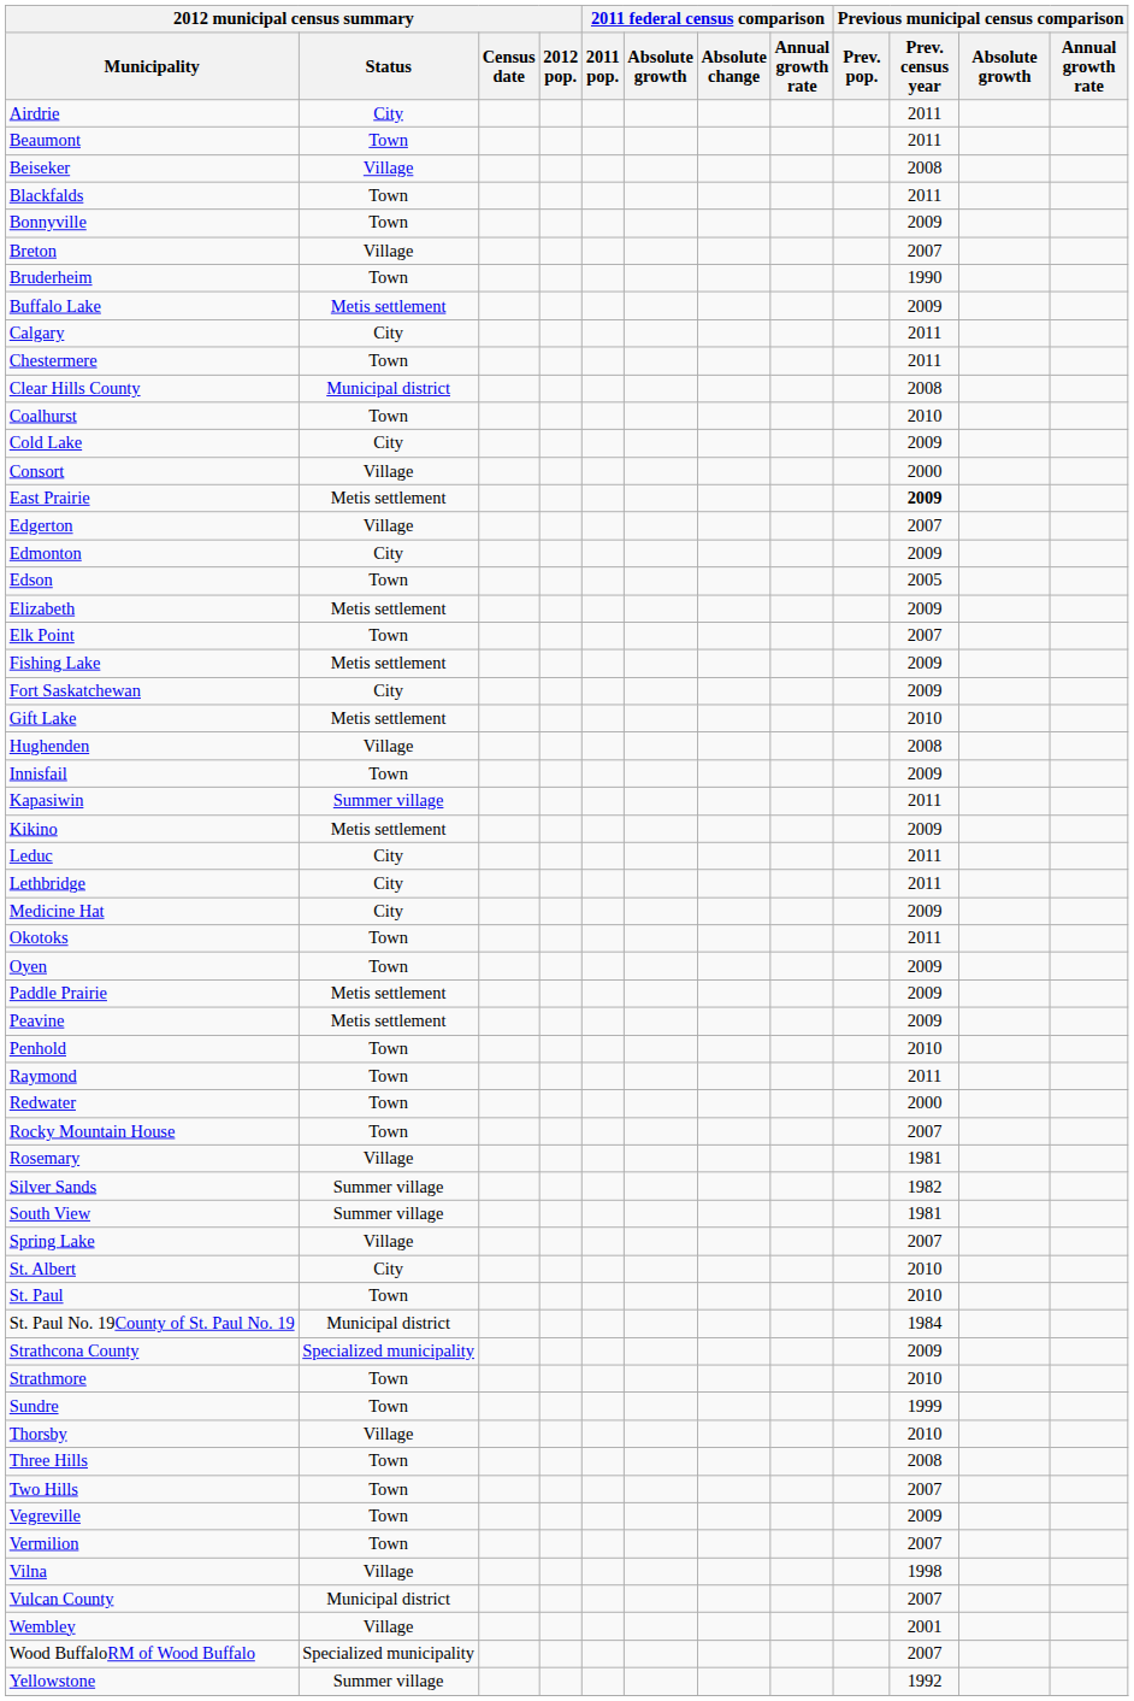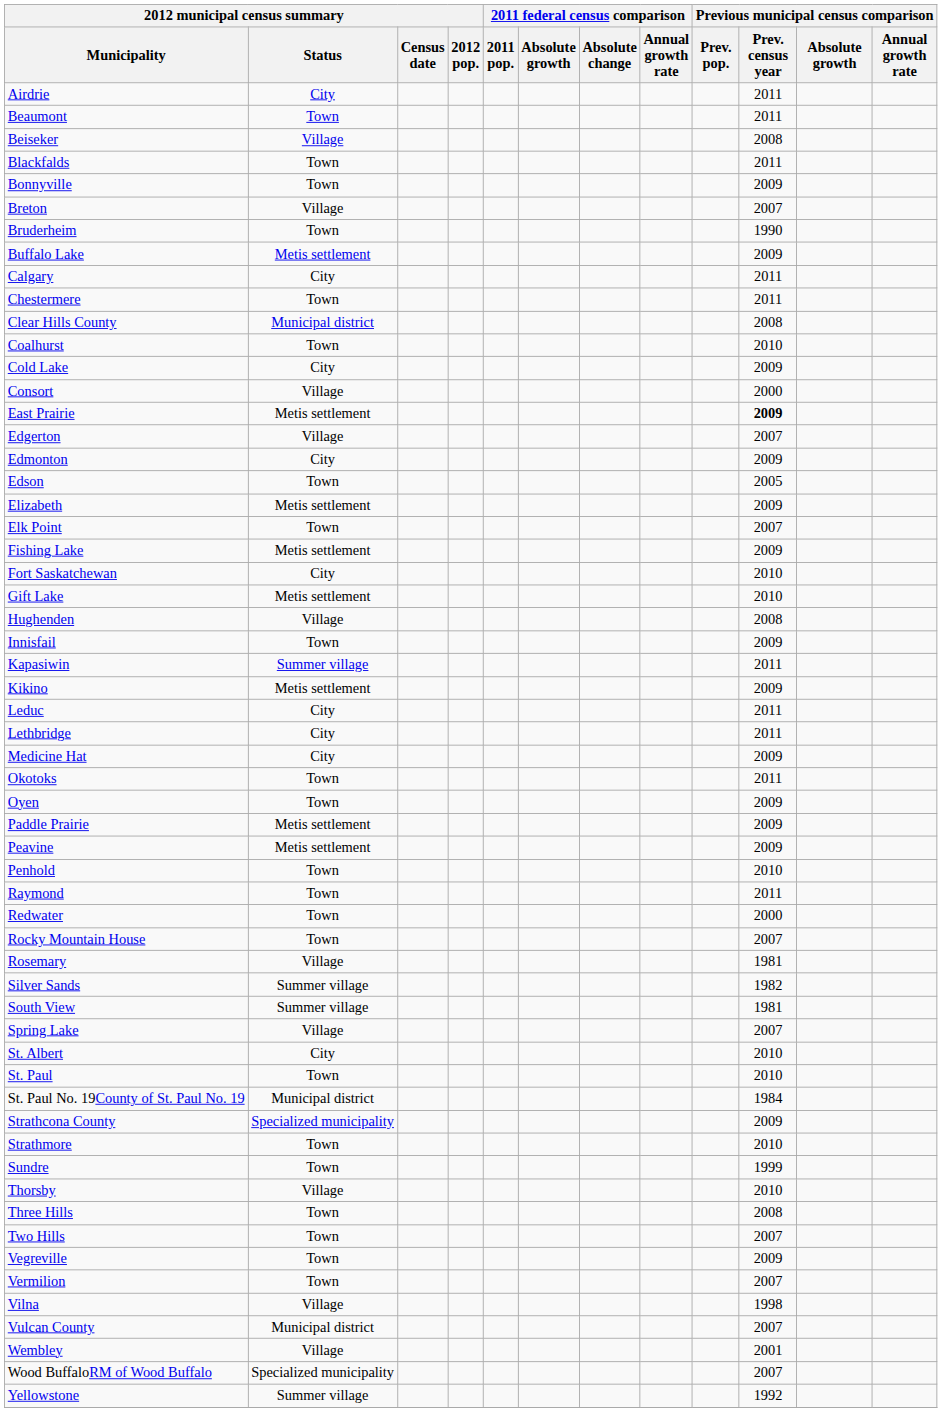 <table class="wikitable sortable">
 <tr>
 <th colspan=4 class=unsortable>2012 municipal census summary</th>
 <th colspan=4 class=unsortable><a href='#'>2011 federal census</a> comparison</th>
 <th colspan=4 class=unsortable>Previous municipal census comparison</th>
 </tr>
 <tr>
 <th>Municipality</th>
 <th>Status</th>
 <th>Census<br>date</th>
 <th>2012<br>pop.</th>
 <th>2011<br>pop.</th>
 <th>Absolute<br>growth</th>
 <th>Absolute<br>change</th>
 <th>Annual<br>growth<br>rate</th>
 <th>Prev.<br>pop.<br></th>
 <th>Prev.<br>census<br>year<br></th>
 <th>Absolute<br>growth</th>
 <th>Annual<br>growth<br>rate</th>
 </tr>
 <tr>
 <td scope=row><a href='#'>Airdrie</a></td>
 <td align=center><a href='#'>City</a></td>
 <td align=center></td>
 <td align=center></td>
 <td align=center></td>
 <td align=center></td>
 <td align=center></td>
 <td align=center></td>
 <td align=center></td>
 <td align=center>2011</td>
 <td align=center></td>
 <td align=center></td>
 </tr>
 <tr>
 <td scope=row><a href='#'>Beaumont</a></td>
 <td align=center><a href='#'>Town</a></td>
 <td align=center></td>
 <td align=center></td>
 <td align=center></td>
 <td align=center></td>
 <td align=center></td>
 <td align=center></td>
 <td align=center></td>
 <td align=center>2011</td>
 <td align=center></td>
 <td align=center></td>
 </tr>
 <tr>
 <td scope=row><a href='#'>Beiseker</a></td>
 <td align=center><a href='#'>Village</a></td>
 <td align=center></td>
 <td align=center></td>
 <td align=center></td>
 <td align=center></td>
 <td align=center></td>
 <td align=center></td>
 <td align=center></td>
 <td align=center>2008</td>
 <td align=center></td>
 <td align=center></td>
 </tr>
 <tr>
 <td scope=row><a href='#'>Blackfalds</a></td>
 <td align=center>Town</td>
 <td align=center></td>
 <td align=center></td>
 <td align=center></td>
 <td align=center></td>
 <td align=center></td>
 <td align=center></td>
 <td align=center></td>
 <td align=center>2011</td>
 <td align=center></td>
 <td align=center></td>
 </tr>
 <tr>
 <td scope=row><a href='#'>Bonnyville</a></td>
 <td align=center>Town</td>
 <td align=center></td>
 <td align=center></td>
 <td align=center></td>
 <td align=center></td>
 <td align=center></td>
 <td align=center></td>
 <td align=center></td>
 <td align=center>2009</td>
 <td align=center></td>
 <td align=center></td>
 </tr>
 <tr>
 <td scope=row><a href='#'>Breton</a></td>
 <td align=center>Village</td>
 <td align=center></td>
 <td align=center></td>
 <td align=center></td>
 <td align=center></td>
 <td align=center></td>
 <td align=center></td>
 <td align=center></td>
 <td align=center>2007</td>
 <td align=center></td>
 <td align=center></td>
 </tr>
 <tr>
 <td scope=row><a href='#'>Bruderheim</a></td>
 <td align=center>Town</td>
 <td align=center></td>
 <td align=center></td>
 <td align=center></td>
 <td align=center></td>
 <td align=center></td>
 <td align=center></td>
 <td align=center></td>
 <td align=center>1990</td>
 <td align=center></td>
 <td align=center></td>
 </tr>
 <tr>
 <td scope=row><a href='#'>Buffalo Lake</a></td>
 <td align=center><a href='#'>Metis settlement</a></td>
 <td align=center></td>
 <td align=center></td>
 <td align=center></td>
 <td align=center></td>
 <td align=center></td>
 <td align=center></td>
 <td align=center></td>
 <td align=center>2009</td>
 <td align=center></td>
 <td align=center></td>
 </tr>
 <tr>
 <td scope=row><a href='#'>Calgary</a></td>
 <td align=center>City</td>
 <td align=center></td>
 <td align=center></td>
 <td align=center></td>
 <td align=center></td>
 <td align=center></td>
 <td align=center></td>
 <td align=center></td>
 <td align=center>2011</td>
 <td align=center></td>
 <td align=center></td>
 </tr>
 <tr>
 <td scope=row><a href='#'>Chestermere</a></td>
 <td align=center>Town</td>
 <td align=center></td>
 <td align=center></td>
 <td align=center></td>
 <td align=center></td>
 <td align=center></td>
 <td align=center></td>
 <td align=center></td>
 <td align=center>2011</td>
 <td align=center></td>
 <td align=center></td>
 </tr>
 <tr>
 <td scope=row><a href='#'>Clear Hills County</a></td>
 <td align=center><a href='#'>Municipal district</a></td>
 <td align=center></td>
 <td align=center></td>
 <td align=center></td>
 <td align=center></td>
 <td align=center></td>
 <td align=center></td>
 <td align=center></td>
 <td align=center>2008</td>
 <td align=center></td>
 <td align=center></td>
 </tr>
 <tr>
 <td scope=row><a href='#'>Coalhurst</a></td>
 <td align=center>Town</td>
 <td align=center></td>
 <td align=center></td>
 <td align=center></td>
 <td align=center></td>
 <td align=center></td>
 <td align=center></td>
 <td align=center></td>
 <td align=center>2010</td>
 <td align=center></td>
 <td align=center></td>
 </tr>
 <tr>
 <td scope=row><a href='#'>Cold Lake</a></td>
 <td align=center>City</td>
 <td align=center></td>
 <td align=center></td>
 <td align=center></td>
 <td align=center></td>
 <td align=center></td>
 <td align=center></td>
 <td align=center></td>
 <td align=center>2009</td>
 <td align=center></td>
 <td align=center></td>
 </tr>
 <tr>
 <td scope=row><a href='#'>Consort</a></td>
 <td align=center>Village</td>
 <td align=center></td>
 <td align=center></td>
 <td align=center></td>
 <td align=center></td>
 <td align=center></td>
 <td align=center></td>
 <td align=center></td>
 <td align=center>2000</td>
 <td align=center></td>
 <td align=center></td>
 </tr>
 <tr>
 <td scope=row><a href='#'>East Prairie</a></td>
 <td align=center>Metis settlement</td>
 <td align=center></td>
 <td align=center></td>
 <td align=center></td>
 <td align=center></td>
 <td align=center></td>
 <td align=center></td>
 <td align=center></td>
 <td align=center><strong>2009</strong></td>
 <td align=center></td>
 <td align=center></td>
 </tr>
 <tr>
 <td scope=row><a href='#'>Edgerton</a></td>
 <td align=center>Village</td>
 <td align=center></td>
 <td align=center></td>
 <td align=center></td>
 <td align=center></td>
 <td align=center></td>
 <td align=center></td>
 <td align=center></td>
 <td align=center>2007</td>
 <td align=center></td>
 <td align=center></td>
 </tr>
 <tr>
 <td scope=row><a href='#'>Edmonton</a></td>
 <td align=center>City</td>
 <td align=center></td>
 <td align=center></td>
 <td align=center></td>
 <td align=center></td>
 <td align=center></td>
 <td align=center></td>
 <td align=center></td>
 <td align=center>2009</td>
 <td align=center></td>
 <td align=center></td>
 </tr>
 <tr>
 <td scope=row><a href='#'>Edson</a></td>
 <td align=center>Town</td>
 <td align=center></td>
 <td align=center></td>
 <td align=center></td>
 <td align=center></td>
 <td align=center></td>
 <td align=center></td>
 <td align=center></td>
 <td align=center>2005</td>
 <td align=center></td>
 <td align=center></td>
 </tr>
 <tr>
 <td scope=row><a href='#'>Elizabeth</a></td>
 <td align=center>Metis settlement</td>
 <td align=center></td>
 <td align=center></td>
 <td align=center></td>
 <td align=center></td>
 <td align=center></td>
 <td align=center></td>
 <td align=center></td>
 <td align=center>2009</td>
 <td align=center></td>
 <td align=center></td>
 </tr>
 <tr>
 <td scope=row><a href='#'>Elk Point</a></td>
 <td align=center>Town</td>
 <td align=center></td>
 <td align=center></td>
 <td align=center></td>
 <td align=center></td>
 <td align=center></td>
 <td align=center></td>
 <td align=center></td>
 <td align=center>2007</td>
 <td align=center></td>
 <td align=center></td>
 </tr>
 <tr>
 <td scope=row><a href='#'>Fishing Lake</a></td>
 <td align=center>Metis settlement</td>
 <td align=center></td>
 <td align=center></td>
 <td align=center></td>
 <td align=center></td>
 <td align=center></td>
 <td align=center></td>
 <td align=center></td>
 <td align=center>2009</td>
 <td align=center></td>
 <td align=center></td>
 </tr>
 <tr>
 <td scope=row><a href='#'>Fort Saskatchewan</a></td>
 <td align=center>City</td>
 <td align=center></td>
 <td align=center></td>
 <td align=center></td>
 <td align=center></td>
 <td align=center></td>
 <td align=center></td>
 <td align=center></td>
-<td align=center>2009</td>
+<td align=center>2010</td>
 <td align=center></td>
 <td align=center></td>
 </tr>
 <tr>
 <td scope=row><a href='#'>Gift Lake</a></td>
 <td align=center>Metis settlement</td>
 <td align=center></td>
 <td align=center></td>
 <td align=center></td>
 <td align=center></td>
 <td align=center></td>
 <td align=center></td>
 <td align=center></td>
 <td align=center>2010</td>
 <td align=center></td>
 <td align=center></td>
 </tr>
 <tr>
 <td scope=row><a href='#'>Hughenden</a></td>
 <td align=center>Village</td>
 <td align=center></td>
 <td align=center></td>
 <td align=center></td>
 <td align=center></td>
 <td align=center></td>
 <td align=center></td>
 <td align=center></td>
 <td align=center>2008</td>
 <td align=center></td>
 <td align=center></td>
 </tr>
 <tr>
 <td scope=row><a href='#'>Innisfail</a></td>
 <td align=center>Town</td>
 <td align=center></td>
 <td align=center></td>
 <td align=center></td>
 <td align=center></td>
 <td align=center></td>
 <td align=center></td>
 <td align=center></td>
 <td align=center>2009</td>
 <td align=center></td>
 <td align=center></td>
 </tr>
 <tr>
 <td scope=row><a href='#'>Kapasiwin</a></td>
 <td align=center><a href='#'>Summer village</a></td>
 <td align=center></td>
 <td align=center></td>
 <td align=center></td>
 <td align=center></td>
 <td align=center></td>
 <td align=center></td>
 <td align=center></td>
 <td align=center>2011</td>
 <td align=center></td>
 <td align=center></td>
 </tr>
 <tr>
 <td scope=row><a href='#'>Kikino</a></td>
 <td align=center>Metis settlement</td>
 <td align=center></td>
 <td align=center></td>
 <td align=center></td>
 <td align=center></td>
 <td align=center></td>
 <td align=center></td>
 <td align=center></td>
 <td align=center>2009</td>
 <td align=center></td>
 <td align=center></td>
 </tr>
 <tr>
 <td scope=row><a href='#'>Leduc</a></td>
 <td align=center>City</td>
 <td align=center></td>
 <td align=center></td>
 <td align=center></td>
 <td align=center></td>
 <td align=center></td>
 <td align=center></td>
 <td align=center></td>
 <td align=center>2011</td>
 <td align=center></td>
 <td align=center></td>
 </tr>
 <tr>
 <td scope=row><a href='#'>Lethbridge</a></td>
 <td align=center>City</td>
 <td align=center></td>
 <td align=center></td>
 <td align=center></td>
 <td align=center></td>
 <td align=center></td>
 <td align=center></td>
 <td align=center></td>
 <td align=center>2011</td>
 <td align=center></td>
 <td align=center></td>
 </tr>
 <tr>
 <td scope=row><a href='#'>Medicine Hat</a></td>
 <td align=center>City</td>
 <td align=center></td>
 <td align=center></td>
 <td align=center></td>
 <td align=center></td>
 <td align=center></td>
 <td align=center></td>
 <td align=center></td>
 <td align=center>2009</td>
 <td align=center></td>
 <td align=center></td>
 </tr>
 <tr>
 <td scope=row><a href='#'>Okotoks</a></td>
 <td align=center>Town</td>
 <td align=center></td>
 <td align=center></td>
 <td align=center></td>
 <td align=center></td>
 <td align=center></td>
 <td align=center></td>
 <td align=center></td>
 <td align=center>2011</td>
 <td align=center></td>
 <td align=center></td>
 </tr>
 <tr>
 <td scope=row><a href='#'>Oyen</a></td>
 <td align=center>Town</td>
 <td align=center></td>
 <td align=center></td>
 <td align=center></td>
 <td align=center></td>
 <td align=center></td>
 <td align=center></td>
 <td align=center></td>
 <td align=center>2009</td>
 <td align=center></td>
 <td align=center></td>
 </tr>
 <tr>
 <td scope=row><a href='#'>Paddle Prairie</a></td>
 <td align=center>Metis settlement</td>
 <td align=center></td>
 <td align=center></td>
 <td align=center></td>
 <td align=center></td>
 <td align=center></td>
 <td align=center></td>
 <td align=center></td>
 <td align=center>2009</td>
 <td align=center></td>
 <td align=center></td>
 </tr>
 <tr>
 <td scope=row><a href='#'>Peavine</a></td>
 <td align=center>Metis settlement</td>
 <td align=center></td>
 <td align=center></td>
 <td align=center></td>
 <td align=center></td>
 <td align=center></td>
 <td align=center></td>
 <td align=center></td>
 <td align=center>2009</td>
 <td align=center></td>
 <td align=center></td>
 </tr>
 <tr>
 <td scope=row><a href='#'>Penhold</a></td>
 <td align=center>Town</td>
 <td align=center></td>
 <td align=center></td>
 <td align=center></td>
 <td align=center></td>
 <td align=center></td>
 <td align=center></td>
 <td align=center></td>
 <td align=center>2010</td>
 <td align=center></td>
 <td align=center></td>
 </tr>
 <tr>
 <td scope=row><a href='#'>Raymond</a></td>
 <td align=center>Town</td>
 <td align=center></td>
 <td align=center></td>
 <td align=center></td>
 <td align=center></td>
 <td align=center></td>
 <td align=center></td>
 <td align=center></td>
 <td align=center>2011</td>
 <td align=center></td>
 <td align=center></td>
 </tr>
 <tr>
 <td scope=row><a href='#'>Redwater</a></td>
 <td align=center>Town</td>
 <td align=center></td>
 <td align=center></td>
 <td align=center></td>
 <td align=center></td>
 <td align=center></td>
 <td align=center></td>
 <td align=center></td>
 <td align=center>2000</td>
 <td align=center></td>
 <td align=center></td>
 </tr>
 <tr>
 <td scope=row><a href='#'>Rocky Mountain House</a></td>
 <td align=center>Town</td>
 <td align=center></td>
 <td align=center></td>
 <td align=center></td>
 <td align=center></td>
 <td align=center></td>
 <td align=center></td>
 <td align=center></td>
 <td align=center>2007</td>
 <td align=center></td>
 <td align=center></td>
 </tr>
 <tr>
 <td scope=row><a href='#'>Rosemary</a></td>
 <td align=center>Village</td>
 <td align=center></td>
 <td align=center></td>
 <td align=center></td>
 <td align=center></td>
 <td align=center></td>
 <td align=center></td>
 <td align=center></td>
 <td align=center>1981</td>
 <td align=center></td>
 <td align=center></td>
 </tr>
 <tr>
 <td scope=row><a href='#'>Silver Sands</a></td>
 <td align=center>Summer village</td>
 <td align=center></td>
 <td align=center></td>
 <td align=center></td>
 <td align=center></td>
 <td align=center></td>
 <td align=center></td>
 <td align=center></td>
 <td align=center>1982</td>
 <td align=center></td>
 <td align=center></td>
 </tr>
 <tr>
 <td scope=row><a href='#'>South View</a></td>
 <td align=center>Summer village</td>
 <td align=center></td>
 <td align=center></td>
 <td align=center></td>
 <td align=center></td>
 <td align=center></td>
 <td align=center></td>
 <td align=center></td>
 <td align=center>1981</td>
 <td align=center></td>
 <td align=center></td>
 </tr>
 <tr>
 <td scope=row><a href='#'>Spring Lake</a></td>
 <td align=center>Village</td>
 <td align=center></td>
 <td align=center></td>
 <td align=center></td>
 <td align=center></td>
 <td align=center></td>
 <td align=center></td>
 <td align=center></td>
 <td align=center>2007</td>
 <td align=center></td>
 <td align=center></td>
 </tr>
 <tr>
 <td scope=row><a href='#'>St. Albert</a></td>
 <td align=center>City</td>
 <td align=center></td>
 <td align=center></td>
 <td align=center></td>
 <td align=center></td>
 <td align=center></td>
 <td align=center></td>
 <td align=center></td>
 <td align=center>2010</td>
 <td align=center></td>
 <td align=center></td>
 </tr>
 <tr>
 <td scope=row><a href='#'>St. Paul</a></td>
 <td align=center>Town</td>
 <td align=center></td>
 <td align=center></td>
 <td align=center></td>
 <td align=center></td>
 <td align=center></td>
 <td align=center></td>
 <td align=center></td>
 <td align=center>2010</td>
 <td align=center></td>
 <td align=center></td>
 </tr>
 <tr>
 <td scope=row><span>St. Paul No. 19</span><a href='#'>County of St. Paul No. 19</a></td>
 <td align=center>Municipal district</td>
 <td align=center></td>
 <td align=center></td>
 <td align=center></td>
 <td align=center></td>
 <td align=center></td>
 <td align=center></td>
 <td align=center></td>
 <td align=center>1984</td>
 <td align=center></td>
 <td align=center></td>
 </tr>
 <tr>
 <td scope=row><a href='#'>Strathcona County</a></td>
 <td align=center><a href='#'>Specialized municipality</a></td>
 <td align=center></td>
 <td align=center></td>
 <td align=center></td>
 <td align=center></td>
 <td align=center></td>
 <td align=center></td>
 <td align=center></td>
 <td align=center>2009</td>
 <td align=center></td>
 <td align=center></td>
 </tr>
 <tr>
 <td scope=row><a href='#'>Strathmore</a></td>
 <td align=center>Town</td>
 <td align=center></td>
 <td align=center></td>
 <td align=center></td>
 <td align=center></td>
 <td align=center></td>
 <td align=center></td>
 <td align=center></td>
 <td align=center>2010</td>
 <td align=center></td>
 <td align=center></td>
 </tr>
 <tr>
 <td scope=row><a href='#'>Sundre</a></td>
 <td align=center>Town</td>
 <td align=center></td>
 <td align=center></td>
 <td align=center></td>
 <td align=center></td>
 <td align=center></td>
 <td align=center></td>
 <td align=center></td>
 <td align=center>1999</td>
 <td align=center></td>
 <td align=center></td>
 </tr>
 <tr>
 <td scope=row><a href='#'>Thorsby</a></td>
 <td align=center>Village</td>
 <td align=center></td>
 <td align=center></td>
 <td align=center></td>
 <td align=center></td>
 <td align=center></td>
 <td align=center></td>
 <td align=center></td>
 <td align=center>2010</td>
 <td align=center></td>
 <td align=center></td>
 </tr>
 <tr>
 <td scope=row><a href='#'>Three Hills</a></td>
 <td align=center>Town</td>
 <td align=center></td>
 <td align=center></td>
 <td align=center></td>
 <td align=center></td>
 <td align=center></td>
 <td align=center></td>
 <td align=center></td>
 <td align=center>2008</td>
 <td align=center></td>
 <td align=center></td>
 </tr>
 <tr>
 <td scope=row><a href='#'>Two Hills</a></td>
 <td align=center>Town</td>
 <td align=center></td>
 <td align=center></td>
 <td align=center></td>
 <td align=center></td>
 <td align=center></td>
 <td align=center></td>
 <td align=center></td>
 <td align=center>2007</td>
 <td align=center></td>
 <td align=center></td>
 </tr>
 <tr>
 <td scope=row><a href='#'>Vegreville</a></td>
 <td align=center>Town</td>
 <td align=center></td>
 <td align=center></td>
 <td align=center></td>
 <td align=center></td>
 <td align=center></td>
 <td align=center></td>
 <td align=center></td>
 <td align=center>2009</td>
 <td align=center></td>
 <td align=center></td>
 </tr>
 <tr>
 <td scope=row><a href='#'>Vermilion</a></td>
 <td align=center>Town</td>
 <td align=center></td>
 <td align=center></td>
 <td align=center></td>
 <td align=center></td>
 <td align=center></td>
 <td align=center></td>
 <td align=center></td>
 <td align=center>2007</td>
 <td align=center></td>
 <td align=center></td>
 </tr>
 <tr>
 <td scope=row><a href='#'>Vilna</a></td>
 <td align=center>Village</td>
 <td align=center></td>
 <td align=center></td>
 <td align=center></td>
 <td align=center></td>
 <td align=center></td>
 <td align=center></td>
 <td align=center></td>
 <td align=center>1998</td>
 <td align=center></td>
 <td align=center></td>
 </tr>
 <tr>
 <td scope=row><a href='#'>Vulcan County</a></td>
 <td align=center>Municipal district</td>
 <td align=center></td>
 <td align=center></td>
 <td align=center></td>
 <td align=center></td>
 <td align=center></td>
 <td align=center></td>
 <td align=center></td>
 <td align=center>2007</td>
 <td align=center></td>
 <td align=center></td>
 </tr>
 <tr>
 <td scope=row><a href='#'>Wembley</a></td>
 <td align=center>Village</td>
 <td align=center></td>
 <td align=center></td>
 <td align=center></td>
 <td align=center></td>
 <td align=center></td>
 <td align=center></td>
 <td align=center></td>
 <td align=center>2001</td>
 <td align=center></td>
 <td align=center></td>
 </tr>
 <tr>
 <td scope=row><span>Wood Buffalo</span><a href='#'>RM of Wood Buffalo</a></td>
 <td align=center>Specialized municipality</td>
 <td align=center></td>
 <td align=center></td>
 <td align=center></td>
 <td align=center></td>
 <td align=center></td>
 <td align=center></td>
 <td align=center></td>
 <td align=center>2007</td>
 <td align=center></td>
 <td align=center></td>
 </tr>
 <tr>
 <td scope=row><a href='#'>Yellowstone</a></td>
 <td align=center>Summer village</td>
 <td align=center></td>
 <td align=center></td>
 <td align=center></td>
 <td align=center></td>
 <td align=center></td>
 <td align=center></td>
 <td align=center></td>
 <td align=center>1992</td>
 <td align=center></td>
 <td align=center></td>
 </tr>
 <tr>
 </tr>
 </table>
